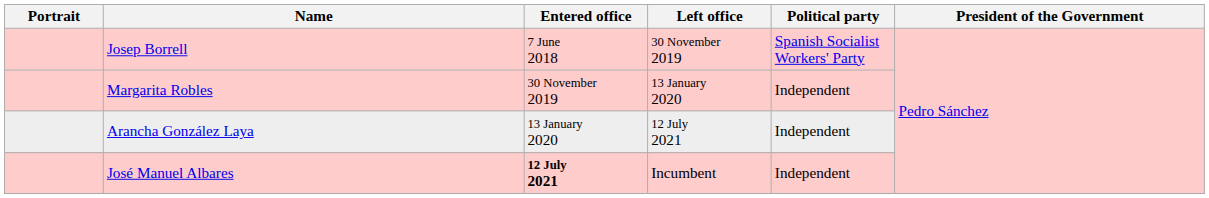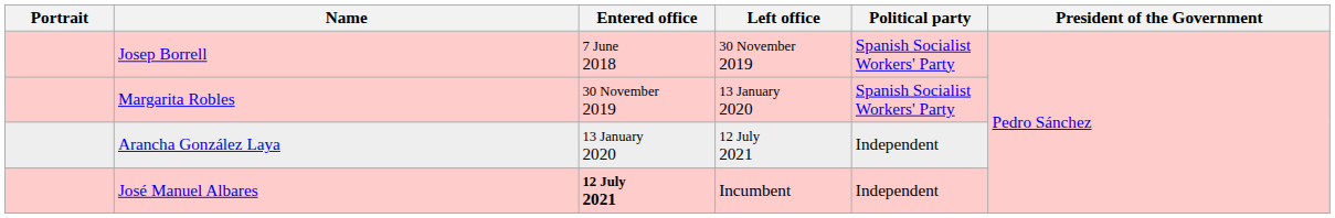 <table class="wikitable" style="width:100%;">
 <tr>
 <th style="width:8%;">Portrait</th>
 <th style="width:34%;">Name</th>
 <th style="width:10%;">Entered office</th>
 <th style="width:10%;">Left office</th>
 <th style="width:10%;">Political party</th>
 <th style="width:25%;">President of the Government</th>
 </tr>
 <tr style="background:#fcc;">
 <td></td>
 <td><a href='#'>Josep Borrell</a></td>
 <td><small>7 June</small><br>2018</td>
 <td><small>30 November</small><br>2019</td>
 <td><a href='#'>Spanish Socialist Workers' Party</a></td>
 <td rowspan="4"><a href='#'>Pedro Sánchez</a></td>
 </tr>
 <tr style="background:#fcc;">
 <td></td>
 <td><a href='#'>Margarita Robles</a></td>
 <td><small>30 November</small><br>2019</td>
 <td><small>13 January</small><br>2020</td>
-<td>Independent</td>
+<td><a href='#'>Spanish Socialist Workers' Party</a></td>
 </tr>
 <tr style="background:#eee;">
 <td></td>
 <td><a href='#'>Arancha González Laya</a></td>
 <td><small>13 January</small><br>2020</td>
 <td><small>12 July</small><br>2021</td>
 <td>Independent</td>
 </tr>
 <tr style="background:#fcc;">
 <td></td>
 <td><a href='#'>José Manuel Albares</a></td>
 <td><strong><small>12 July</small><br>2021</strong></td>
 <td>Incumbent</td>
 <td>Independent</td>
 </tr>
 <tr style="background:#eee;">
 </tr>
 </table>
